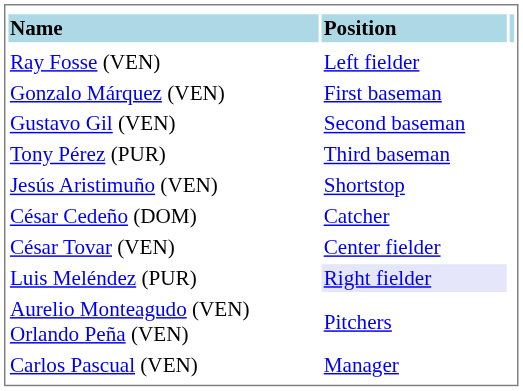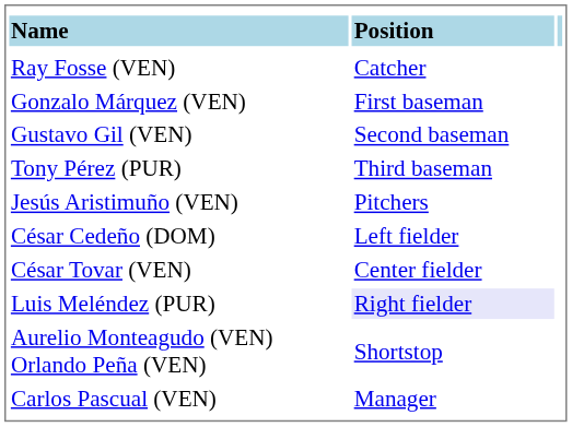 <table cellpadding="1" width="350px" style="font-size: 90%; border: 1px solid gray;">
 <tr align="center" style="font-size: larger;">
 <td colspan=6></td>
 </tr>
 <tr style="background:lightblue;">
 <td><strong>Name</strong></td>
 <td><strong>Position</strong></td>
 <td></td>
 </tr>
 <tr align="center" style="vertical-align: middle;" style="background:lightblue;">
 </tr>
 <tr>
 <td><a href='#'>Ray Fosse</a> (VEN)</td>
-<td><a href='#'>Left fielder</a></td>
+<td><a href='#'>Catcher</a></td>
 </tr>
 <tr>
 <td><a href='#'>Gonzalo Márquez</a> (VEN)</td>
 <td><a href='#'>First baseman</a></td>
 </tr>
 <tr>
 <td><a href='#'>Gustavo Gil</a> (VEN)</td>
 <td><a href='#'>Second baseman</a></td>
 </tr>
 <tr>
 <td><a href='#'>Tony Pérez</a> (PUR)</td>
 <td><a href='#'>Third baseman</a></td>
 </tr>
 <tr>
 <td><a href='#'>Jesús Aristimuño</a> (VEN)</td>
-<td><a href='#'>Shortstop</a></td>
+<td><a href='#'>Pitchers</a></td>
 </tr>
 <tr>
 <td><a href='#'>César Cedeño</a> (DOM)</td>
-<td><a href='#'>Catcher</a></td>
+<td><a href='#'>Left fielder</a></td>
 </tr>
 <tr>
 <td><a href='#'>César Tovar</a> (VEN)</td>
 <td><a href='#'>Center fielder</a></td>
 </tr>
 <tr>
 <td><a href='#'>Luis Meléndez</a> (PUR)</td>
 <td style="background: lavender;"><a href='#'>Right fielder</a></td>
 </tr>
 <tr>
 <td><a href='#'>Aurelio Monteagudo</a> (VEN)<br><a href='#'>Orlando Peña</a> (VEN)</td>
-<td><a href='#'>Pitchers</a></td>
+<td><a href='#'>Shortstop</a></td>
 </tr>
 <tr>
 <td><a href='#'>Carlos Pascual</a> (VEN)</td>
 <td><a href='#'>Manager</a></td>
 </tr>
 <tr>
 </tr>
 </table>
